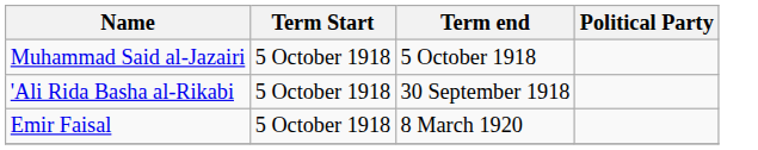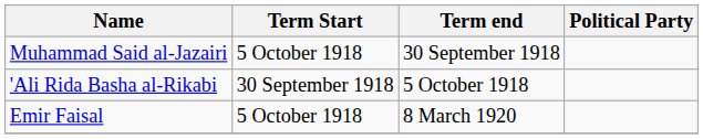 <table class="wikitable">
 <tr ->
 <th>Name</th>
 <th>Term Start</th>
 <th>Term end</th>
 <th>Political Party</th>
 </tr>
 <tr ->
 <td><a href='#'>Muhammad Said al-Jazairi</a></td>
 <td>5 October 1918</td>
-<td>5 October 1918</td>
+<td>30 September 1918</td>
 <td></td>
 </tr>
 <tr ->
 <td><a href='#'>'Ali Rida Basha al-Rikabi</a></td>
+<td>30 September 1918</td>
 <td>5 October 1918</td>
-<td>30 September 1918</td>
 <td></td>
 </tr>
 <tr ->
 <td><a href='#'>Emir Faisal</a></td>
 <td>5 October 1918</td>
 <td>8 March 1920</td>
 <td></td>
 </tr>
 <tr ->
 </tr>
 </table>
